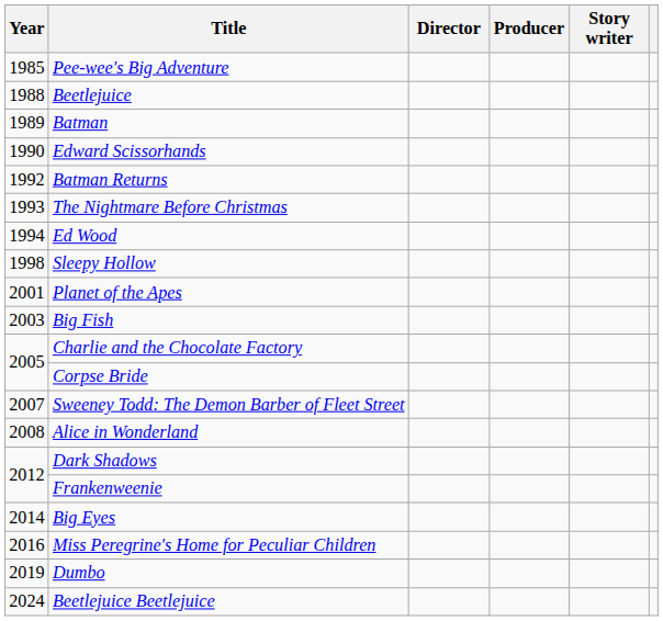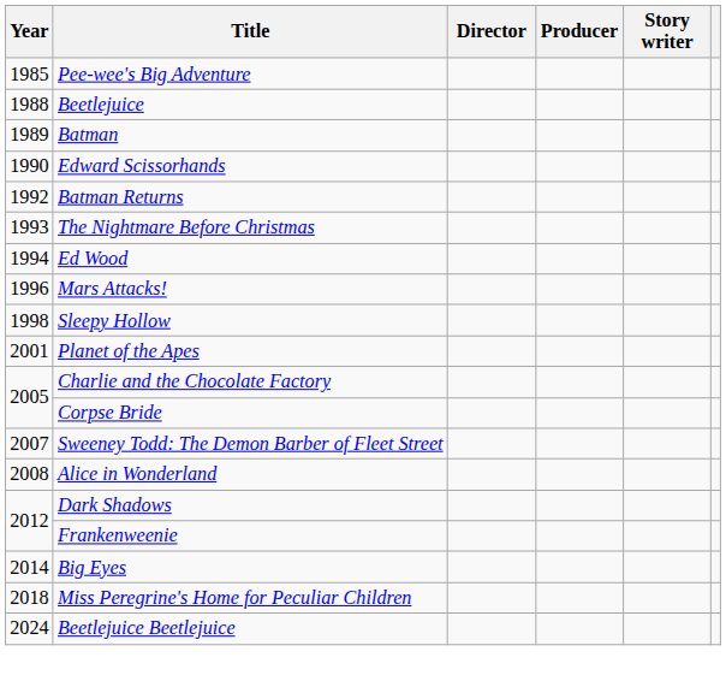 <table class="wikitable" style="margin-right: 0;">
 <tr>
 <th>Year</th>
 <th>Title</th>
 <th width="65">Director</th>
 <th width="65">Producer</th>
 <th width="65">Story<br>writer</th>
 <th></th>
 </tr>
 <tr>
 <td>1985</td>
 <td><em><a href='#'>Pee-wee's Big Adventure</a></em></td>
 <td></td>
 <td></td>
 <td></td>
 <td></td>
 </tr>
 <tr>
 <td>1988</td>
 <td><em><a href='#'>Beetlejuice</a></em></td>
 <td></td>
 <td></td>
 <td></td>
 <td></td>
 </tr>
 <tr>
 <td>1989</td>
 <td><em><a href='#'>Batman</a></em></td>
 <td></td>
 <td></td>
 <td></td>
 <td></td>
 </tr>
 <tr>
 <td>1990</td>
 <td><em><a href='#'>Edward Scissorhands</a></em></td>
 <td></td>
 <td></td>
 <td></td>
 <td></td>
 </tr>
 <tr>
 <td>1992</td>
 <td><em><a href='#'>Batman Returns</a></em></td>
 <td></td>
 <td></td>
 <td></td>
 <td></td>
 </tr>
 <tr>
 <td>1993</td>
 <td><em><a href='#'>The Nightmare Before Christmas</a></em></td>
 <td></td>
 <td></td>
 <td></td>
 <td></td>
 </tr>
 <tr>
 <td>1994</td>
 <td><em><a href='#'>Ed Wood</a></em></td>
 <td></td>
 <td></td>
 <td></td>
 <td></td>
 </tr>
 <tr>
+<td>1996</td>
+<td><em><a href='#'>Mars Attacks!</a></em></td>
+<td></td>
+<td></td>
+<td></td>
+<td></td>
+</tr>
+<tr>
 <td>1998</td>
 <td><em><a href='#'>Sleepy Hollow</a></em></td>
 <td></td>
 <td></td>
 <td></td>
 <td></td>
 </tr>
 <tr>
 <td>2001</td>
 <td><em><a href='#'>Planet of the Apes</a></em></td>
-<td></td>
-<td></td>
-<td></td>
-<td></td>
-</tr>
-<tr>
-<td>2003</td>
-<td><em><a href='#'>Big Fish</a></em></td>
 <td></td>
 <td></td>
 <td></td>
 <td></td>
 </tr>
 <tr>
 <td rowspan=2>2005</td>
 <td><em><a href='#'>Charlie and the Chocolate Factory</a></em></td>
 <td></td>
 <td></td>
 <td></td>
 <td></td>
 </tr>
 <tr>
 <td><em><a href='#'>Corpse Bride</a></em></td>
 <td></td>
 <td></td>
 <td></td>
 <td></td>
 </tr>
 <tr>
 <td>2007</td>
 <td><em><a href='#'>Sweeney Todd: The Demon Barber of Fleet Street</a></em></td>
 <td></td>
 <td></td>
 <td></td>
 <td></td>
 </tr>
 <tr>
 <td>2008</td>
 <td><em><a href='#'>Alice in Wonderland</a></em></td>
 <td></td>
 <td></td>
 <td></td>
 <td></td>
 </tr>
 <tr>
 <td rowspan=2>2012</td>
 <td><em><a href='#'>Dark Shadows</a></em></td>
 <td></td>
 <td></td>
 <td></td>
 <td></td>
 </tr>
 <tr>
 <td><em><a href='#'>Frankenweenie</a></em></td>
 <td></td>
 <td></td>
 <td></td>
 <td></td>
 </tr>
 <tr>
 <td>2014</td>
 <td><em><a href='#'>Big Eyes</a></em></td>
 <td></td>
 <td></td>
 <td></td>
 <td></td>
 </tr>
 <tr>
-<td>2016</td>
+<td>2018</td>
 <td><em><a href='#'>Miss Peregrine's Home for Peculiar Children</a></em></td>
-<td></td>
-<td></td>
-<td></td>
-<td></td>
-</tr>
-<tr>
-<td>2019</td>
-<td><em><a href='#'>Dumbo</a></em></td>
 <td></td>
 <td></td>
 <td></td>
 <td></td>
 </tr>
 <tr>
 <td>2024</td>
 <td><em><a href='#'>Beetlejuice Beetlejuice</a></em></td>
 <td></td>
 <td></td>
 <td></td>
 <td></td>
 </tr>
 </table>
